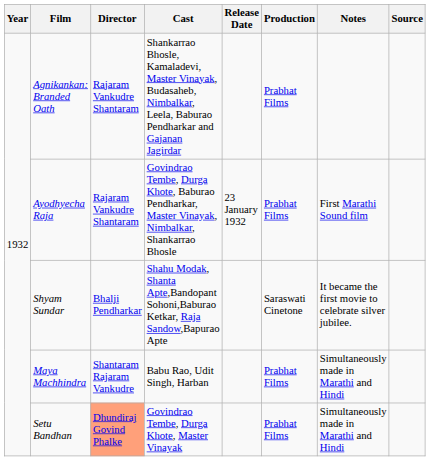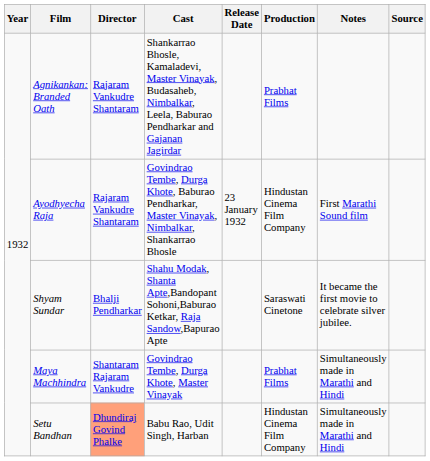 <table class ="wikitable sortable collapsible">
 <tr>
 <th>Year</th>
 <th>Film</th>
 <th>Director</th>
 <th class="unsortable">Cast</th>
 <th>Release Date</th>
 <th class="unsortable">Production</th>
 <th class="unsortable">Notes</th>
 <th class="unsortable">Source</th>
 </tr>
 <tr>
 <td rowspan=5 align="center">1932</td>
 <td><em><a href='#'>Agnikankan: Branded Oath</a></em></td>
 <td><a href='#'>Rajaram Vankudre Shantaram</a></td>
 <td>Shankarrao Bhosle, Kamaladevi, <a href='#'>Master Vinayak</a>, Budasaheb, <a href='#'>Nimbalkar</a>, Leela, Baburao Pendharkar and <a href='#'>Gajanan Jagirdar</a></td>
 <td></td>
 <td><a href='#'>Prabhat Films</a></td>
 <td></td>
 <td></td>
 </tr>
 <tr>
 <td><em><a href='#'>Ayodhyecha Raja</a></em></td>
 <td><a href='#'>Rajaram Vankudre Shantaram</a></td>
 <td><a href='#'>Govindrao Tembe</a>, <a href='#'>Durga Khote</a>, Baburao Pendharkar, <a href='#'>Master Vinayak</a>, <a href='#'>Nimbalkar</a>, Shankarrao Bhosle</td>
 <td>23 January 1932</td>
-<td><a href='#'>Prabhat Films</a></td>
+<td>Hindustan Cinema Film Company</td>
 <td>First <a href='#'>Marathi</a> <a href='#'>Sound film</a></td>
 <td></td>
 </tr>
 <tr>
 <td><em>Shyam Sundar</em></td>
 <td><a href='#'>Bhalji Pendharkar</a></td>
 <td><a href='#'>Shahu Modak</a>, <a href='#'>Shanta Apte</a>,Bandopant Sohoni,Baburao Ketkar, <a href='#'>Raja Sandow</a>,Bapurao Apte</td>
 <td></td>
 <td>Saraswati Cinetone</td>
 <td>It became the first movie to celebrate silver jubilee.</td>
 <td></td>
 </tr>
 <tr>
 <td><em><a href='#'>Maya Machhindra</a></em></td>
 <td><a href='#'>Shantaram Rajaram Vankudre</a></td>
-<td>Babu Rao, Udit Singh, Harban</td>
+<td><a href='#'>Govindrao Tembe</a>, <a href='#'>Durga Khote</a>, <a href='#'>Master Vinayak</a></td>
 <td></td>
 <td><a href='#'>Prabhat Films</a></td>
 <td>Simultaneously made in <a href='#'>Marathi</a> and <a href='#'>Hindi</a></td>
 <td></td>
 </tr>
 <tr>
 <td><em>Setu Bandhan</em></td>
 <td style="background: lightsalmon;"><a href='#'>Dhundiraj Govind Phalke</a></td>
-<td><a href='#'>Govindrao Tembe</a>, <a href='#'>Durga Khote</a>, <a href='#'>Master Vinayak</a></td>
+<td>Babu Rao, Udit Singh, Harban</td>
 <td></td>
-<td><a href='#'>Prabhat Films</a></td>
+<td>Hindustan Cinema Film Company</td>
 <td>Simultaneously made in <a href='#'>Marathi</a> and <a href='#'>Hindi</a></td>
 <td></td>
 </tr>
 </table>
